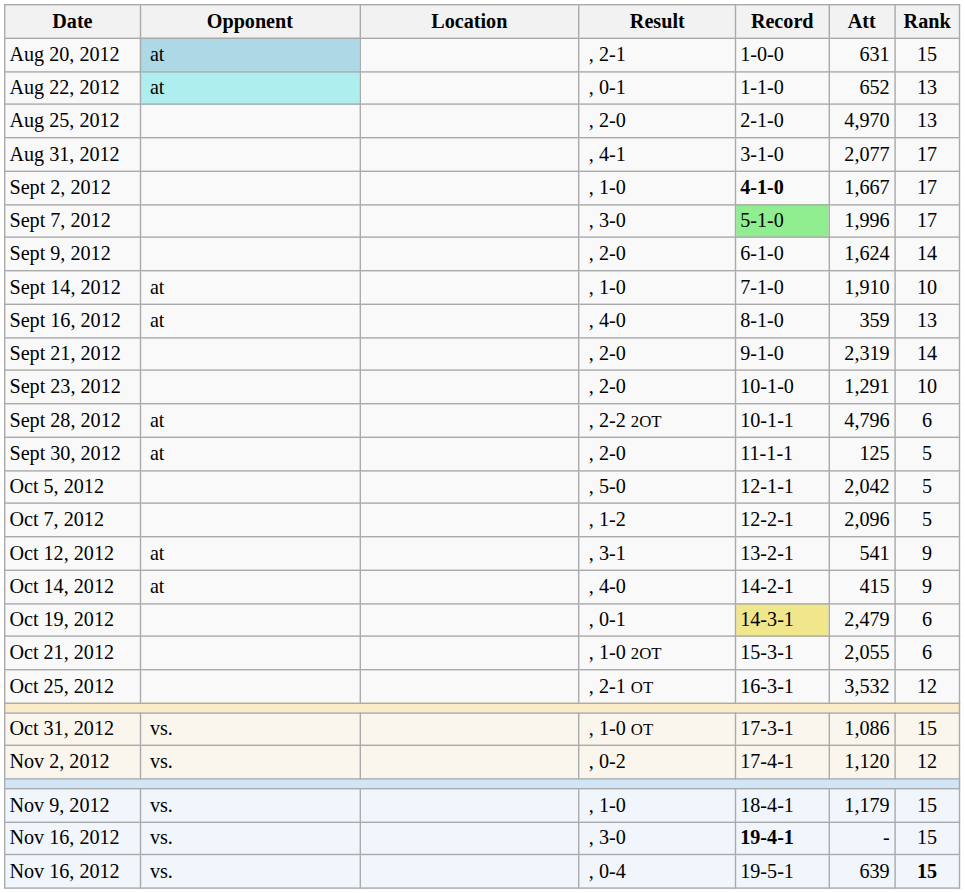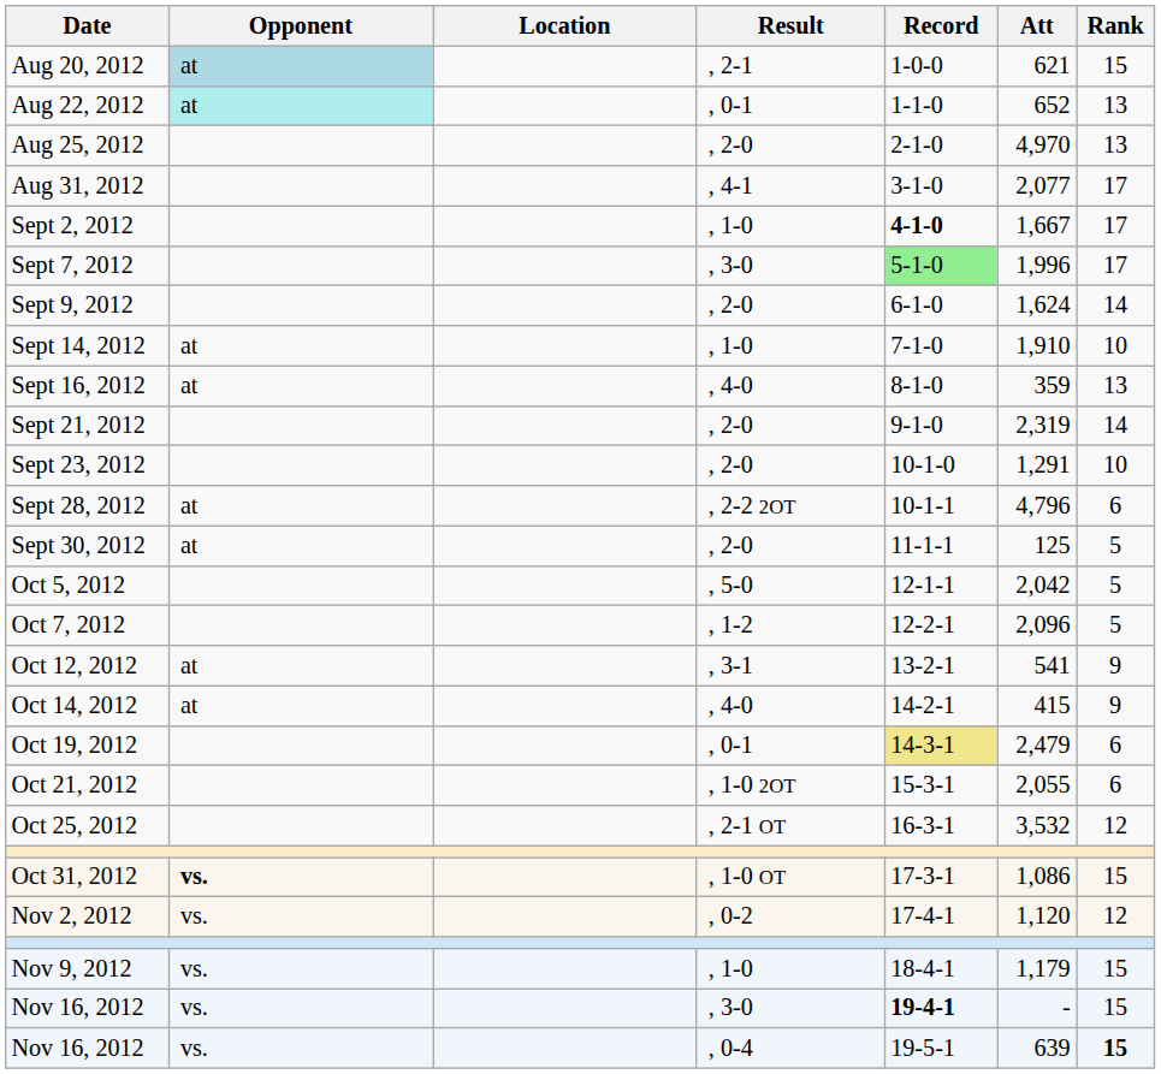 <table class="wikitable" style="font-size:90%">
 <tr>
 <th scope="col" width="90">Date</th>
 <th scope="col" width="150">Opponent</th>
 <th scope="col" width="150">Location</th>
 <th scope="col" width="105">Result</th>
 <th scope="col" width="60">Record</th>
 <th scope="col" width="40">Att</th>
 <th scope="col" width="40">Rank</th>
 </tr>
 <tr>
 <td>Aug 20, 2012</td>
 <td style="background: lightblue;"> at <a href='#'></a></td>
 <td> <span></span></td>
 <td align="left"> , 2-1</td>
 <td align="left">1-0-0</td>
-<td align="right">631</td>
+<td align="right">621</td>
 <td align="center">15</td>
 </tr>
 <tr>
 <td>Aug 22, 2012</td>
 <td style="background: paleturquoise;"> at <a href='#'></a></td>
 <td> <span></span></td>
 <td align="left"> , 0-1</td>
 <td align="left">1-1-0</td>
 <td align="right">652</td>
 <td align="center">13</td>
 </tr>
 <tr>
 <td>Aug 25, 2012</td>
 <td> <a href='#'></a></td>
 <td> <a href='#'></a></td>
 <td align="left"> , 2-0</td>
 <td align="left">2-1-0</td>
 <td align="right">4,970</td>
 <td align="center">13</td>
 </tr>
 <tr>
 <td>Aug 31, 2012</td>
 <td> <a href='#'></a></td>
 <td> <a href='#'></a></td>
 <td align="left"> , 4-1</td>
 <td align="left">3-1-0</td>
 <td align="right">2,077</td>
 <td align="center">17</td>
 </tr>
 <tr>
 <td>Sept 2, 2012</td>
 <td> <a href='#'></a></td>
 <td> <a href='#'></a></td>
 <td align="left"> , 1-0</td>
 <td align="left"><strong>4-1-0</strong></td>
 <td align="right">1,667</td>
 <td align="center">17</td>
 </tr>
 <tr>
 <td>Sept 7, 2012</td>
 <td> <a href='#'></a></td>
 <td> <a href='#'></a></td>
 <td align="left"> , 3-0</td>
 <td align="left" style="background: lightgreen;">5-1-0</td>
 <td align="right">1,996</td>
 <td align="center">17</td>
 </tr>
 <tr>
 <td>Sept 9, 2012</td>
 <td> <a href='#'></a></td>
 <td> <a href='#'></a></td>
 <td align="left"> , 2-0</td>
 <td align="left">6-1-0</td>
 <td align="right">1,624</td>
 <td align="center">14</td>
 </tr>
 <tr>
 <td>Sept 14, 2012</td>
 <td> at <a href='#'></a></td>
 <td> <span></span></td>
 <td align="left"> , 1-0</td>
 <td align="left">7-1-0</td>
 <td align="right">1,910</td>
 <td align="center">10</td>
 </tr>
 <tr>
 <td>Sept 16, 2012</td>
 <td> at <a href='#'></a></td>
 <td> <span> </span></td>
 <td align="left"> , 4-0</td>
 <td align="left">8-1-0</td>
 <td align="right">359</td>
 <td align="center">13</td>
 </tr>
 <tr>
 <td>Sept 21, 2012</td>
 <td> <a href='#'></a></td>
 <td> <a href='#'></a></td>
 <td align="left"> , 2-0</td>
 <td align="left">9-1-0</td>
 <td align="right">2,319</td>
 <td align="center">14</td>
 </tr>
 <tr>
 <td>Sept 23, 2012</td>
 <td> <a href='#'></a></td>
 <td> <a href='#'></a></td>
 <td align="left"> , 2-0</td>
 <td align="left">10-1-0</td>
 <td align="right">1,291</td>
 <td align="center">10</td>
 </tr>
 <tr>
 <td>Sept 28, 2012</td>
 <td> at <a href='#'></a></td>
 <td> <span></span></td>
 <td align="left"> , 2-2 <small>2OT</small></td>
 <td align="left">10-1-1</td>
 <td align="right">4,796</td>
 <td align="center">6</td>
 </tr>
 <tr>
 <td>Sept 30, 2012</td>
 <td> at <a href='#'></a></td>
 <td> <span></span></td>
 <td align="left"> , 2-0</td>
 <td align="left">11-1-1</td>
 <td align="right">125</td>
 <td align="center">5</td>
 </tr>
 <tr>
 <td>Oct 5, 2012</td>
 <td> <a href='#'></a></td>
 <td> <a href='#'></a></td>
 <td align="left"> , 5-0</td>
 <td align="left">12-1-1</td>
 <td align="right">2,042</td>
 <td align="center">5</td>
 </tr>
 <tr>
 <td>Oct 7, 2012</td>
 <td> <a href='#'></a></td>
 <td> <a href='#'></a></td>
 <td align="left"> , 1-2</td>
 <td align="left">12-2-1</td>
 <td align="right">2,096</td>
 <td align="center">5</td>
 </tr>
 <tr>
 <td>Oct 12, 2012</td>
 <td> at <a href='#'></a></td>
 <td> <span></span></td>
 <td align="left"> , 3-1</td>
 <td align="left">13-2-1</td>
 <td align="right">541</td>
 <td align="center">9</td>
 </tr>
 <tr>
 <td>Oct 14, 2012</td>
 <td> at <a href='#'></a></td>
 <td> <span> </span></td>
 <td align="left"> , 4-0</td>
 <td align="left">14-2-1</td>
 <td align="right">415</td>
 <td align="center">9</td>
 </tr>
 <tr>
 <td>Oct 19, 2012</td>
 <td> <a href='#'></a></td>
 <td> <a href='#'></a></td>
 <td align="left"> , 0-1</td>
 <td align="left" style="background: khaki;">14-3-1</td>
 <td align="right">2,479</td>
 <td align="center">6</td>
 </tr>
 <tr>
 <td>Oct 21, 2012</td>
 <td> <a href='#'></a></td>
 <td> <a href='#'></a></td>
 <td align="left"> , 1-0 <small>2OT</small></td>
 <td align="left">15-3-1</td>
 <td align="right">2,055</td>
 <td align="center">6</td>
 </tr>
 <tr>
 <td>Oct 25, 2012</td>
 <td> <a href='#'></a></td>
 <td> <a href='#'></a></td>
 <td align="left"> , 2-1 <small>OT</small></td>
 <td align="left">16-3-1</td>
 <td align="right">3,532</td>
 <td align="center">12</td>
 </tr>
 <tr>
 <td style="background: #faecc8" colspan=7 align="center"></td>
 </tr>
 <tr>
 <td style="background: #faf6ed">Oct 31, 2012</td>
-<td style="background: #faf6ed"> vs. <a href='#'></a></td>
+<td style="background: #faf6ed"><strong> vs. <a href='#'></a></strong></td>
 <td style="background: #faf6ed"> <span></span></td>
 <td style="background: #faf6ed" align="left"> , 1-0 <small>OT</small></td>
 <td style="background: #faf6ed" align="left">17-3-1</td>
 <td style="background: #faf6ed" align="right">1,086</td>
 <td style="background: #faf6ed" align="center">15</td>
 </tr>
 <tr>
 <td style="background: #faf6ed">Nov 2, 2012</td>
 <td style="background: #faf6ed"> vs. <a href='#'></a></td>
 <td style="background: #faf6ed"> <span></span></td>
 <td style="background: #faf6ed" align="left"> , 0-2</td>
 <td style="background: #faf6ed" align="left">17-4-1</td>
 <td style="background: #faf6ed" align="right">1,120</td>
 <td style="background: #faf6ed" align="center">12</td>
 </tr>
 <tr>
 <td style="background: #d0e5f5" colspan=7 align="center"></td>
 </tr>
 <tr>
 <td style="background: #f1f5fc">Nov 9, 2012</td>
 <td style="background: #f1f5fc"> vs. <a href='#'></a></td>
 <td style="background: #f1f5fc"> <a href='#'></a></td>
 <td style="background: #f1f5fc" align="left"> , 1-0</td>
 <td style="background: #f1f5fc" align="left">18-4-1</td>
 <td style="background: #f1f5fc" align="right">1,179</td>
 <td style="background: #f1f5fc" align="center">15</td>
 </tr>
 <tr>
 <td style="background: #f1f5fc">Nov 16, 2012</td>
 <td style="background: #f1f5fc"> vs. <a href='#'></a></td>
 <td style="background: #f1f5fc"> <span></span></td>
 <td style="background: #f1f5fc" align="left"> , 3-0</td>
 <td style="background: #f1f5fc" align="left"><strong>19-4-1</strong></td>
 <td style="background: #f1f5fc" align="right">-</td>
 <td style="background: #f1f5fc" align="center">15</td>
 </tr>
 <tr>
 <td style="background: #f1f5fc">Nov 16, 2012</td>
 <td style="background: #f1f5fc"> vs. <a href='#'></a></td>
 <td style="background: #f1f5fc"> <span></span></td>
 <td style="background: #f1f5fc" align="left"> , 0-4</td>
 <td style="background: #f1f5fc" align="left">19-5-1</td>
 <td style="background: #f1f5fc" align="right">639</td>
 <td style="background: #f1f5fc" align="center"><strong>15</strong></td>
 </tr>
 </table>
